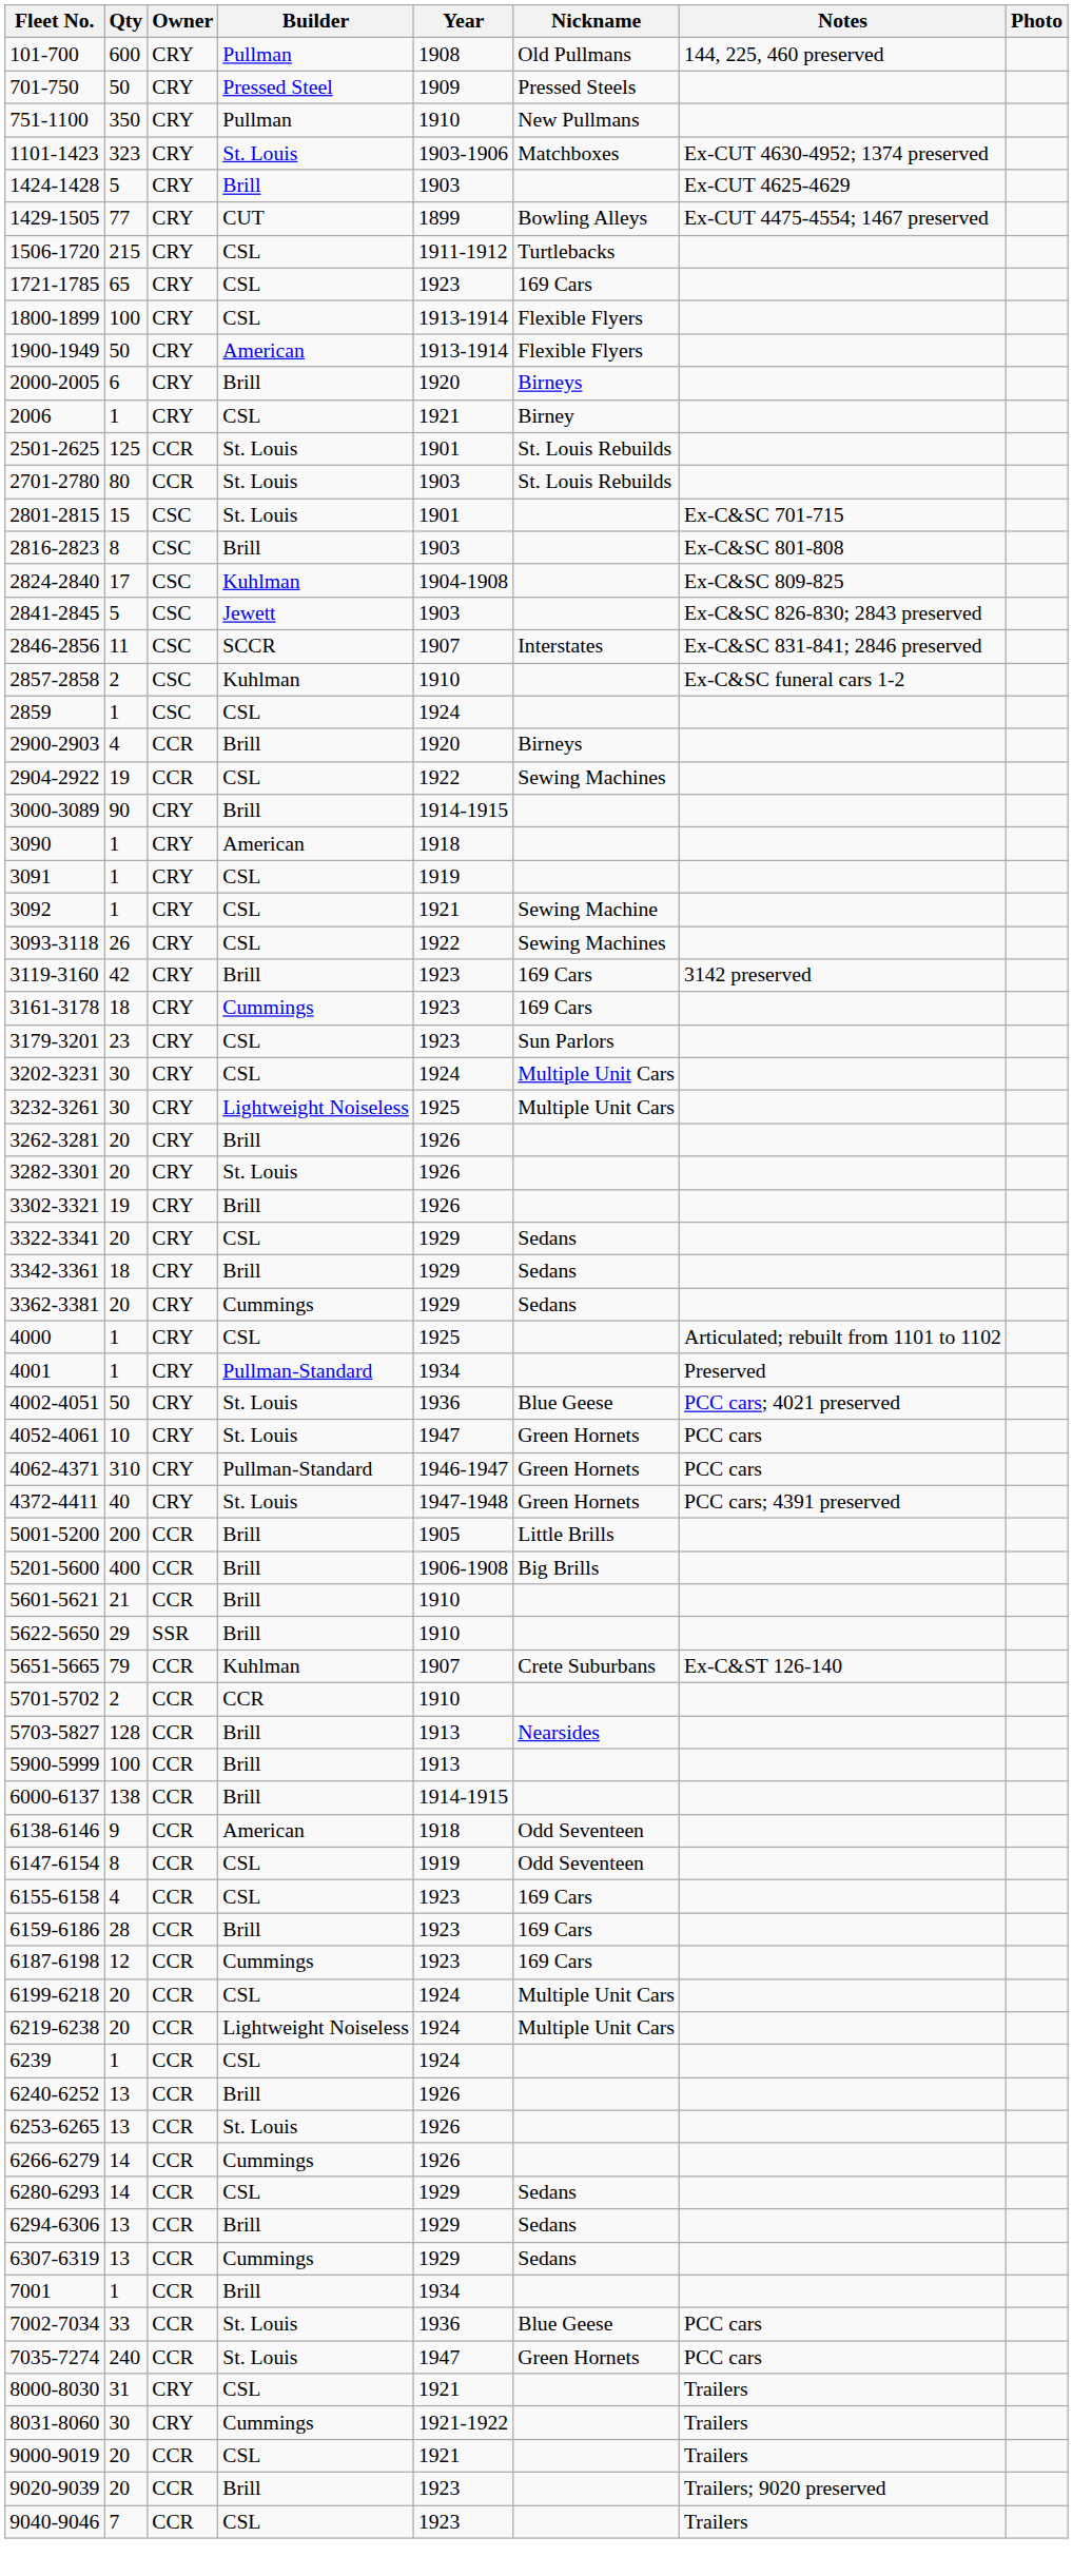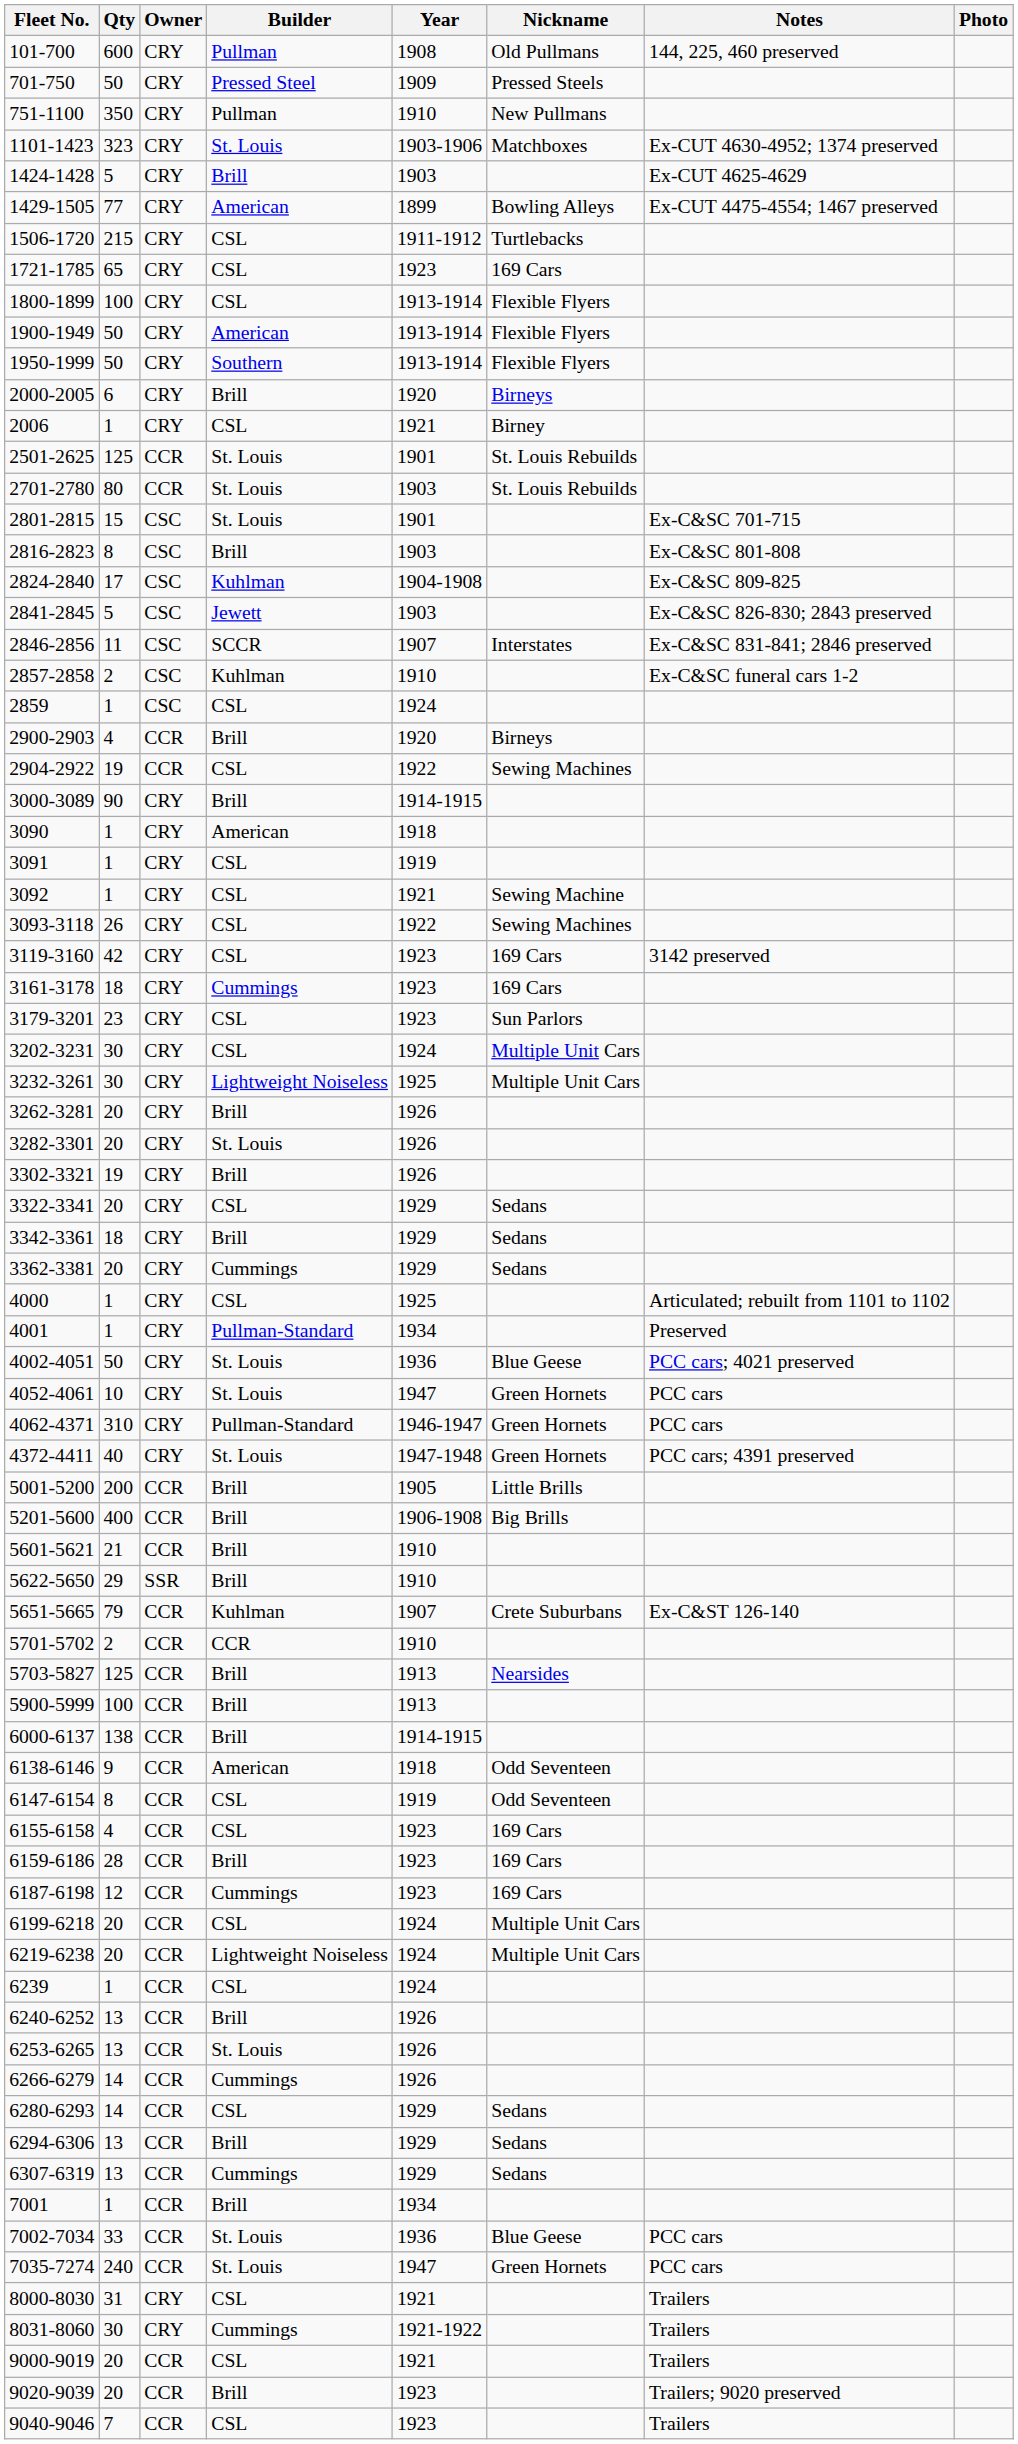 <table class="wikitable">
 <tr>
 <th>Fleet No.</th>
 <th>Qty</th>
 <th>Owner</th>
 <th>Builder</th>
 <th>Year</th>
 <th>Nickname</th>
 <th>Notes</th>
 <th>Photo</th>
 </tr>
 <tr>
 <td>101-700</td>
 <td>600</td>
 <td>CRY</td>
 <td><a href='#'>Pullman</a></td>
 <td>1908</td>
 <td>Old Pullmans</td>
 <td>144, 225, 460 preserved</td>
 <td></td>
 </tr>
 <tr>
 <td>701-750</td>
 <td>50</td>
 <td>CRY</td>
 <td><a href='#'>Pressed Steel</a></td>
 <td>1909</td>
 <td>Pressed Steels</td>
 <td></td>
 <td> </td>
 </tr>
 <tr>
 <td>751-1100</td>
 <td>350</td>
 <td>CRY</td>
 <td>Pullman</td>
 <td>1910</td>
 <td>New Pullmans</td>
 <td></td>
 <td></td>
 </tr>
 <tr>
 <td>1101-1423</td>
 <td>323</td>
 <td>CRY</td>
 <td><a href='#'>St. Louis</a></td>
 <td>1903-1906</td>
 <td>Matchboxes</td>
 <td>Ex-CUT 4630-4952; 1374 preserved</td>
 <td></td>
 </tr>
 <tr>
 <td>1424-1428</td>
 <td>5</td>
 <td>CRY</td>
 <td><a href='#'>Brill</a></td>
 <td>1903</td>
 <td></td>
 <td>Ex-CUT 4625-4629</td>
 <td></td>
 </tr>
 <tr>
 <td>1429-1505</td>
 <td>77</td>
 <td>CRY</td>
-<td>CUT</td>
+<td><a href='#'>American</a></td>
 <td>1899</td>
 <td>Bowling Alleys</td>
 <td>Ex-CUT 4475-4554; 1467 preserved</td>
 <td></td>
 </tr>
 <tr>
 <td>1506-1720</td>
 <td>215</td>
 <td>CRY</td>
 <td>CSL</td>
 <td>1911-1912</td>
 <td>Turtlebacks</td>
 <td></td>
 <td> </td>
 </tr>
 <tr>
 <td>1721-1785</td>
 <td>65</td>
 <td>CRY</td>
 <td>CSL</td>
 <td>1923</td>
 <td>169 Cars</td>
 <td></td>
 <td></td>
 </tr>
 <tr>
 <td>1800-1899</td>
 <td>100</td>
 <td>CRY</td>
 <td>CSL</td>
 <td>1913-1914</td>
 <td>Flexible Flyers</td>
 <td></td>
 <td> </td>
 </tr>
 <tr>
 <td>1900-1949</td>
 <td>50</td>
 <td>CRY</td>
 <td><a href='#'>American</a></td>
+<td>1913-1914</td>
+<td>Flexible Flyers</td>
+<td></td>
+<td></td>
+</tr>
+<tr>
+<td>1950-1999</td>
+<td>50</td>
+<td>CRY</td>
+<td><a href='#'>Southern</a></td>
 <td>1913-1914</td>
 <td>Flexible Flyers</td>
 <td></td>
 <td></td>
 </tr>
 <tr>
 <td>2000-2005</td>
 <td>6</td>
 <td>CRY</td>
 <td>Brill</td>
 <td>1920</td>
 <td><a href='#'>Birneys</a></td>
 <td></td>
 <td></td>
 </tr>
 <tr>
 <td>2006</td>
 <td>1</td>
 <td>CRY</td>
 <td>CSL</td>
 <td>1921</td>
 <td>Birney</td>
 <td></td>
 <td></td>
 </tr>
 <tr>
 <td>2501-2625</td>
 <td>125</td>
 <td>CCR</td>
 <td>St. Louis</td>
 <td>1901</td>
 <td>St. Louis Rebuilds</td>
 <td></td>
 <td> </td>
 </tr>
 <tr>
 <td>2701-2780</td>
 <td>80</td>
 <td>CCR</td>
 <td>St. Louis</td>
 <td>1903</td>
 <td>St. Louis Rebuilds</td>
 <td></td>
 <td> </td>
 </tr>
 <tr>
 <td>2801-2815</td>
 <td>15</td>
 <td>CSC</td>
 <td>St. Louis</td>
 <td>1901</td>
 <td></td>
 <td>Ex-C&SC 701-715</td>
 <td></td>
 </tr>
 <tr>
 <td>2816-2823</td>
 <td>8</td>
 <td>CSC</td>
 <td>Brill</td>
 <td>1903</td>
 <td></td>
 <td>Ex-C&SC 801-808</td>
 <td> </td>
 </tr>
 <tr>
 <td>2824-2840</td>
 <td>17</td>
 <td>CSC</td>
 <td><a href='#'>Kuhlman</a></td>
 <td>1904-1908</td>
 <td></td>
 <td>Ex-C&SC 809-825</td>
 <td> </td>
 </tr>
 <tr>
 <td>2841-2845</td>
 <td>5</td>
 <td>CSC</td>
 <td><a href='#'>Jewett</a></td>
 <td>1903</td>
 <td></td>
 <td>Ex-C&SC 826-830; 2843 preserved</td>
 <td></td>
 </tr>
 <tr>
 <td>2846-2856</td>
 <td>11</td>
 <td>CSC</td>
 <td>SCCR</td>
 <td>1907</td>
 <td>Interstates</td>
 <td>Ex-C&SC 831-841; 2846 preserved</td>
 <td></td>
 </tr>
 <tr>
 <td>2857-2858</td>
 <td>2</td>
 <td>CSC</td>
 <td>Kuhlman</td>
 <td>1910</td>
 <td></td>
 <td>Ex-C&SC funeral cars 1-2</td>
 <td></td>
 </tr>
 <tr>
 <td>2859</td>
 <td>1</td>
 <td>CSC</td>
 <td>CSL</td>
 <td>1924</td>
 <td></td>
 <td></td>
 <td></td>
 </tr>
 <tr>
 <td>2900-2903</td>
 <td>4</td>
 <td>CCR</td>
 <td>Brill</td>
 <td>1920</td>
 <td>Birneys</td>
 <td></td>
 <td> </td>
 </tr>
 <tr>
 <td>2904-2922</td>
 <td>19</td>
 <td>CCR</td>
 <td>CSL</td>
 <td>1922</td>
 <td>Sewing Machines</td>
 <td></td>
 <td> </td>
 </tr>
 <tr>
 <td>3000-3089</td>
 <td>90</td>
 <td>CRY</td>
 <td>Brill</td>
 <td>1914-1915</td>
 <td></td>
 <td></td>
 <td></td>
 </tr>
 <tr>
 <td>3090</td>
 <td>1</td>
 <td>CRY</td>
 <td>American</td>
 <td>1918</td>
 <td></td>
 <td></td>
 <td></td>
 </tr>
 <tr>
 <td>3091</td>
 <td>1</td>
 <td>CRY</td>
 <td>CSL</td>
 <td>1919</td>
 <td></td>
 <td></td>
 <td></td>
 </tr>
 <tr>
 <td>3092</td>
 <td>1</td>
 <td>CRY</td>
 <td>CSL</td>
 <td>1921</td>
 <td>Sewing Machine</td>
 <td></td>
 <td></td>
 </tr>
 <tr>
 <td>3093-3118</td>
 <td>26</td>
 <td>CRY</td>
 <td>CSL</td>
 <td>1922</td>
 <td>Sewing Machines</td>
 <td></td>
 <td> </td>
 </tr>
 <tr>
 <td>3119-3160</td>
 <td>42</td>
 <td>CRY</td>
-<td>Brill</td>
+<td>CSL</td>
 <td>1923</td>
 <td>169 Cars</td>
 <td>3142 preserved</td>
 <td></td>
 </tr>
 <tr>
 <td>3161-3178</td>
 <td>18</td>
 <td>CRY</td>
 <td><a href='#'>Cummings</a></td>
 <td>1923</td>
 <td>169 Cars</td>
 <td></td>
 <td></td>
 </tr>
 <tr>
 <td>3179-3201</td>
 <td>23</td>
 <td>CRY</td>
 <td>CSL</td>
 <td>1923</td>
 <td>Sun Parlors</td>
 <td></td>
 <td> </td>
 </tr>
 <tr>
 <td>3202-3231</td>
 <td>30</td>
 <td>CRY</td>
 <td>CSL</td>
 <td>1924</td>
 <td><a href='#'>Multiple Unit</a> Cars</td>
 <td></td>
 <td></td>
 </tr>
 <tr>
 <td>3232-3261</td>
 <td>30</td>
 <td>CRY</td>
 <td><a href='#'>Lightweight Noiseless</a></td>
 <td>1925</td>
 <td>Multiple Unit Cars</td>
 <td></td>
 <td> </td>
 </tr>
 <tr>
 <td>3262-3281</td>
 <td>20</td>
 <td>CRY</td>
 <td>Brill</td>
 <td>1926</td>
 <td></td>
 <td></td>
 <td> </td>
 </tr>
 <tr>
 <td>3282-3301</td>
 <td>20</td>
 <td>CRY</td>
 <td>St. Louis</td>
 <td>1926</td>
 <td></td>
 <td></td>
 <td></td>
 </tr>
 <tr>
 <td>3302-3321</td>
 <td>19</td>
 <td>CRY</td>
 <td>Brill</td>
 <td>1926</td>
 <td></td>
 <td></td>
 <td> </td>
 </tr>
 <tr>
 <td>3322-3341</td>
 <td>20</td>
 <td>CRY</td>
 <td>CSL</td>
 <td>1929</td>
 <td>Sedans</td>
 <td></td>
 <td></td>
 </tr>
 <tr>
 <td>3342-3361</td>
 <td>18</td>
 <td>CRY</td>
 <td>Brill</td>
 <td>1929</td>
 <td>Sedans</td>
 <td></td>
 <td> </td>
 </tr>
 <tr>
 <td>3362-3381</td>
 <td>20</td>
 <td>CRY</td>
 <td>Cummings</td>
 <td>1929</td>
 <td>Sedans</td>
 <td></td>
 <td> </td>
 </tr>
 <tr>
 <td>4000</td>
 <td>1</td>
 <td>CRY</td>
 <td>CSL</td>
 <td>1925</td>
 <td></td>
 <td>Articulated; rebuilt from 1101 to 1102</td>
 <td></td>
 </tr>
 <tr>
 <td>4001</td>
 <td>1</td>
 <td>CRY</td>
 <td><a href='#'>Pullman-Standard</a></td>
 <td>1934</td>
 <td></td>
 <td>Preserved</td>
 <td></td>
 </tr>
 <tr>
 <td>4002-4051</td>
 <td>50</td>
 <td>CRY</td>
 <td>St. Louis</td>
 <td>1936</td>
 <td>Blue Geese</td>
 <td><a href='#'>PCC cars</a>; 4021 preserved</td>
 <td></td>
 </tr>
 <tr>
 <td>4052-4061</td>
 <td>10</td>
 <td>CRY</td>
 <td>St. Louis</td>
 <td>1947</td>
 <td>Green Hornets</td>
 <td>PCC cars</td>
 <td></td>
 </tr>
 <tr>
 <td>4062-4371</td>
 <td>310</td>
 <td>CRY</td>
 <td>Pullman-Standard</td>
 <td>1946-1947</td>
 <td>Green Hornets</td>
 <td>PCC cars</td>
 <td> </td>
 </tr>
 <tr>
 <td>4372-4411</td>
 <td>40</td>
 <td>CRY</td>
 <td>St. Louis</td>
 <td>1947-1948</td>
 <td>Green Hornets</td>
 <td>PCC cars; 4391 preserved</td>
 <td></td>
 </tr>
 <tr>
 <td>5001-5200</td>
 <td>200</td>
 <td>CCR</td>
 <td>Brill</td>
 <td>1905</td>
 <td>Little Brills</td>
 <td></td>
 <td></td>
 </tr>
 <tr>
 <td>5201-5600</td>
 <td>400</td>
 <td>CCR</td>
 <td>Brill</td>
 <td>1906-1908</td>
 <td>Big Brills</td>
 <td></td>
 <td> </td>
 </tr>
 <tr>
 <td>5601-5621</td>
 <td>21</td>
 <td>CCR</td>
 <td>Brill</td>
 <td>1910</td>
 <td></td>
 <td></td>
 <td> </td>
 </tr>
 <tr>
 <td>5622-5650</td>
 <td>29</td>
 <td>SSR</td>
 <td>Brill</td>
 <td>1910</td>
 <td></td>
 <td></td>
 <td></td>
 </tr>
 <tr>
 <td>5651-5665</td>
 <td>79</td>
 <td>CCR</td>
 <td>Kuhlman</td>
 <td>1907</td>
 <td>Crete Suburbans</td>
 <td>Ex-C&ST 126-140</td>
 <td></td>
 </tr>
 <tr>
 <td>5701-5702</td>
 <td>2</td>
 <td>CCR</td>
 <td>CCR</td>
 <td>1910</td>
 <td></td>
 <td></td>
 <td></td>
 </tr>
 <tr>
 <td>5703-5827</td>
-<td>128</td>
+<td>125</td>
 <td>CCR</td>
 <td>Brill</td>
 <td>1913</td>
 <td><a href='#'>Nearsides</a></td>
 <td></td>
 <td> </td>
 </tr>
 <tr>
 <td>5900-5999</td>
 <td>100</td>
 <td>CCR</td>
 <td>Brill</td>
 <td>1913</td>
 <td></td>
 <td></td>
 <td></td>
 </tr>
 <tr>
 <td>6000-6137</td>
 <td>138</td>
 <td>CCR</td>
 <td>Brill</td>
 <td>1914-1915</td>
 <td></td>
 <td></td>
 <td></td>
 </tr>
 <tr>
 <td>6138-6146</td>
 <td>9</td>
 <td>CCR</td>
 <td>American</td>
 <td>1918</td>
 <td>Odd Seventeen</td>
 <td></td>
 <td> </td>
 </tr>
 <tr>
 <td>6147-6154</td>
 <td>8</td>
 <td>CCR</td>
 <td>CSL</td>
 <td>1919</td>
 <td>Odd Seventeen</td>
 <td></td>
 <td> </td>
 </tr>
 <tr>
 <td>6155-6158</td>
 <td>4</td>
 <td>CCR</td>
 <td>CSL</td>
 <td>1923</td>
 <td>169 Cars</td>
 <td></td>
 <td></td>
 </tr>
 <tr>
 <td>6159-6186</td>
 <td>28</td>
 <td>CCR</td>
 <td>Brill</td>
 <td>1923</td>
 <td>169 Cars</td>
 <td></td>
 <td> </td>
 </tr>
 <tr>
 <td>6187-6198</td>
 <td>12</td>
 <td>CCR</td>
 <td>Cummings</td>
 <td>1923</td>
 <td>169 Cars</td>
 <td></td>
 <td> </td>
 </tr>
 <tr>
 <td>6199-6218</td>
 <td>20</td>
 <td>CCR</td>
 <td>CSL</td>
 <td>1924</td>
 <td>Multiple Unit Cars</td>
 <td></td>
 <td> </td>
 </tr>
 <tr>
 <td>6219-6238</td>
 <td>20</td>
 <td>CCR</td>
 <td>Lightweight Noiseless</td>
 <td>1924</td>
 <td>Multiple Unit Cars</td>
 <td></td>
 <td> </td>
 </tr>
 <tr>
 <td>6239</td>
 <td>1</td>
 <td>CCR</td>
 <td>CSL</td>
 <td>1924</td>
 <td></td>
 <td></td>
 <td></td>
 </tr>
 <tr>
 <td>6240-6252</td>
 <td>13</td>
 <td>CCR</td>
 <td>Brill</td>
 <td>1926</td>
 <td></td>
 <td></td>
 <td> </td>
 </tr>
 <tr>
 <td>6253-6265</td>
 <td>13</td>
 <td>CCR</td>
 <td>St. Louis</td>
 <td>1926</td>
 <td></td>
 <td></td>
 <td></td>
 </tr>
 <tr>
 <td>6266-6279</td>
 <td>14</td>
 <td>CCR</td>
 <td>Cummings</td>
 <td>1926</td>
 <td></td>
 <td></td>
 <td></td>
 </tr>
 <tr>
 <td>6280-6293</td>
 <td>14</td>
 <td>CCR</td>
 <td>CSL</td>
 <td>1929</td>
 <td>Sedans</td>
 <td></td>
 <td> </td>
 </tr>
 <tr>
 <td>6294-6306</td>
 <td>13</td>
 <td>CCR</td>
 <td>Brill</td>
 <td>1929</td>
 <td>Sedans</td>
 <td></td>
 <td> </td>
 </tr>
 <tr>
 <td>6307-6319</td>
 <td>13</td>
 <td>CCR</td>
 <td>Cummings</td>
 <td>1929</td>
 <td>Sedans</td>
 <td></td>
 <td> </td>
 </tr>
 <tr>
 <td>7001</td>
 <td>1</td>
 <td>CCR</td>
 <td>Brill</td>
 <td>1934</td>
 <td></td>
 <td></td>
 <td> </td>
 </tr>
 <tr>
 <td>7002-7034</td>
 <td>33</td>
 <td>CCR</td>
 <td>St. Louis</td>
 <td>1936</td>
 <td>Blue Geese</td>
 <td>PCC cars</td>
 <td> </td>
 </tr>
 <tr>
 <td>7035-7274</td>
 <td>240</td>
 <td>CCR</td>
 <td>St. Louis</td>
 <td>1947</td>
 <td>Green Hornets</td>
 <td>PCC cars</td>
 <td></td>
 </tr>
 <tr>
 <td>8000-8030</td>
 <td>31</td>
 <td>CRY</td>
 <td>CSL</td>
 <td>1921</td>
 <td></td>
 <td>Trailers</td>
 <td></td>
 </tr>
 <tr>
 <td>8031-8060</td>
 <td>30</td>
 <td>CRY</td>
 <td>Cummings</td>
 <td>1921-1922</td>
 <td></td>
 <td>Trailers</td>
 <td> </td>
 </tr>
 <tr>
 <td>9000-9019</td>
 <td>20</td>
 <td>CCR</td>
 <td>CSL</td>
 <td>1921</td>
 <td></td>
 <td>Trailers</td>
 <td></td>
 </tr>
 <tr>
 <td>9020-9039</td>
 <td>20</td>
 <td>CCR</td>
 <td>Brill</td>
 <td>1923</td>
 <td></td>
 <td>Trailers; 9020 preserved</td>
 <td></td>
 </tr>
 <tr>
 <td>9040-9046</td>
 <td>7</td>
 <td>CCR</td>
 <td>CSL</td>
 <td>1923</td>
 <td></td>
 <td>Trailers</td>
 <td></td>
 </tr>
 </table>
